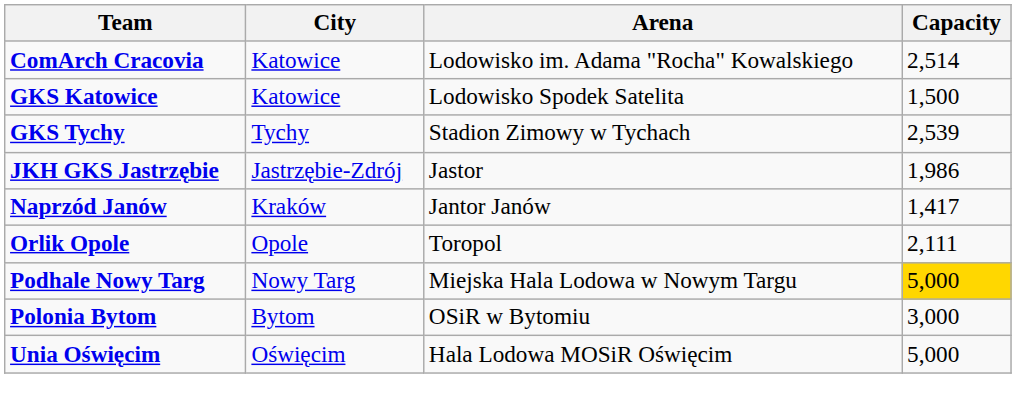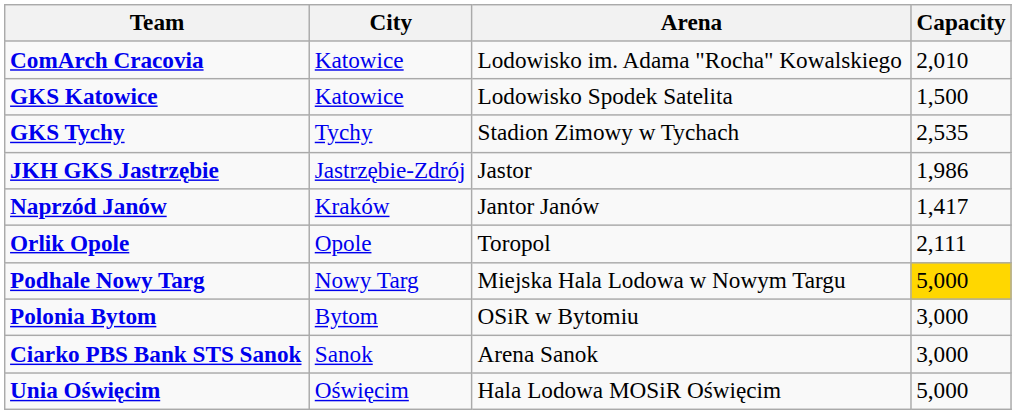 <table class="wikitable sortable" style="text-align:left" width=55%>
 <tr>
 <th>Team</th>
 <th>City</th>
 <th>Arena</th>
 <th>Capacity</th>
 </tr>
 <tr>
 <td><strong><a href='#'>ComArch Cracovia</a></strong></td>
 <td><a href='#'>Katowice</a></td>
 <td>Lodowisko im. Adama "Rocha" Kowalskiego</td>
-<td>2,514</td>
+<td>2,010</td>
 </tr>
 <tr>
 <td><strong><a href='#'>GKS Katowice</a></strong></td>
 <td><a href='#'>Katowice</a></td>
 <td>Lodowisko Spodek Satelita</td>
 <td>1,500</td>
 </tr>
 <tr>
 <td><strong><a href='#'>GKS Tychy</a></strong></td>
 <td><a href='#'>Tychy</a></td>
 <td>Stadion Zimowy w Tychach</td>
-<td>2,539</td>
+<td>2,535</td>
 </tr>
 <tr>
 <td><strong><a href='#'>JKH GKS Jastrzębie</a></strong></td>
 <td><a href='#'>Jastrzębie-Zdrój</a></td>
 <td>Jastor</td>
 <td>1,986</td>
 </tr>
 <tr>
 <td><strong><a href='#'>Naprzód Janów</a></strong></td>
 <td><a href='#'>Kraków</a></td>
 <td>Jantor Janów</td>
 <td>1,417</td>
 </tr>
 <tr>
 <td><strong><a href='#'>Orlik Opole</a></strong></td>
 <td><a href='#'>Opole</a></td>
 <td>Toropol</td>
 <td>2,111</td>
 </tr>
 <tr>
 <td><strong><a href='#'>Podhale Nowy Targ</a></strong></td>
 <td><a href='#'>Nowy Targ</a></td>
 <td>Miejska Hala Lodowa w Nowym Targu</td>
 <td style="background: gold;">5,000</td>
 </tr>
 <tr>
 <td><strong><a href='#'>Polonia Bytom</a></strong></td>
 <td><a href='#'>Bytom</a></td>
 <td>OSiR w Bytomiu</td>
 <td>3,000</td>
 </tr>
 <tr>
+<td><strong><a href='#'>Ciarko PBS Bank STS Sanok</a></strong></td>
+<td><a href='#'>Sanok</a></td>
+<td>Arena Sanok</td>
+<td>3,000</td>
+</tr>
+<tr>
 <td><strong><a href='#'>Unia Oświęcim</a></strong></td>
 <td><a href='#'>Oświęcim</a></td>
 <td>Hala Lodowa MOSiR Oświęcim</td>
 <td>5,000</td>
 </tr>
 </table>
